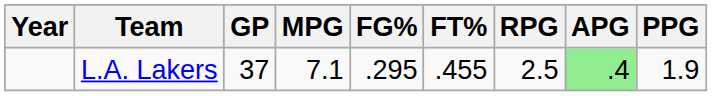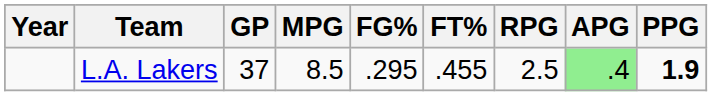 <table class="wikitable sortable" style="font-size:95%; text-align:right;">
 <tr>
 <th>Year</th>
 <th>Team</th>
 <th>GP</th>
 <th>MPG</th>
 <th>FG%</th>
 <th>FT%</th>
 <th>RPG</th>
 <th>APG</th>
 <th>PPG</th>
 </tr>
 <tr>
 <td style="text-align:left;"></td>
 <td style="text-align:left;"><a href='#'>L.A. Lakers</a></td>
 <td>37</td>
-<td>7.1</td>
+<td>8.5</td>
 <td>.295</td>
 <td>.455</td>
 <td>2.5</td>
 <td style="background: lightgreen;">.4</td>
-<td>1.9</td>
+<td><strong>1.9</strong></td>
 </tr>
 </table>
